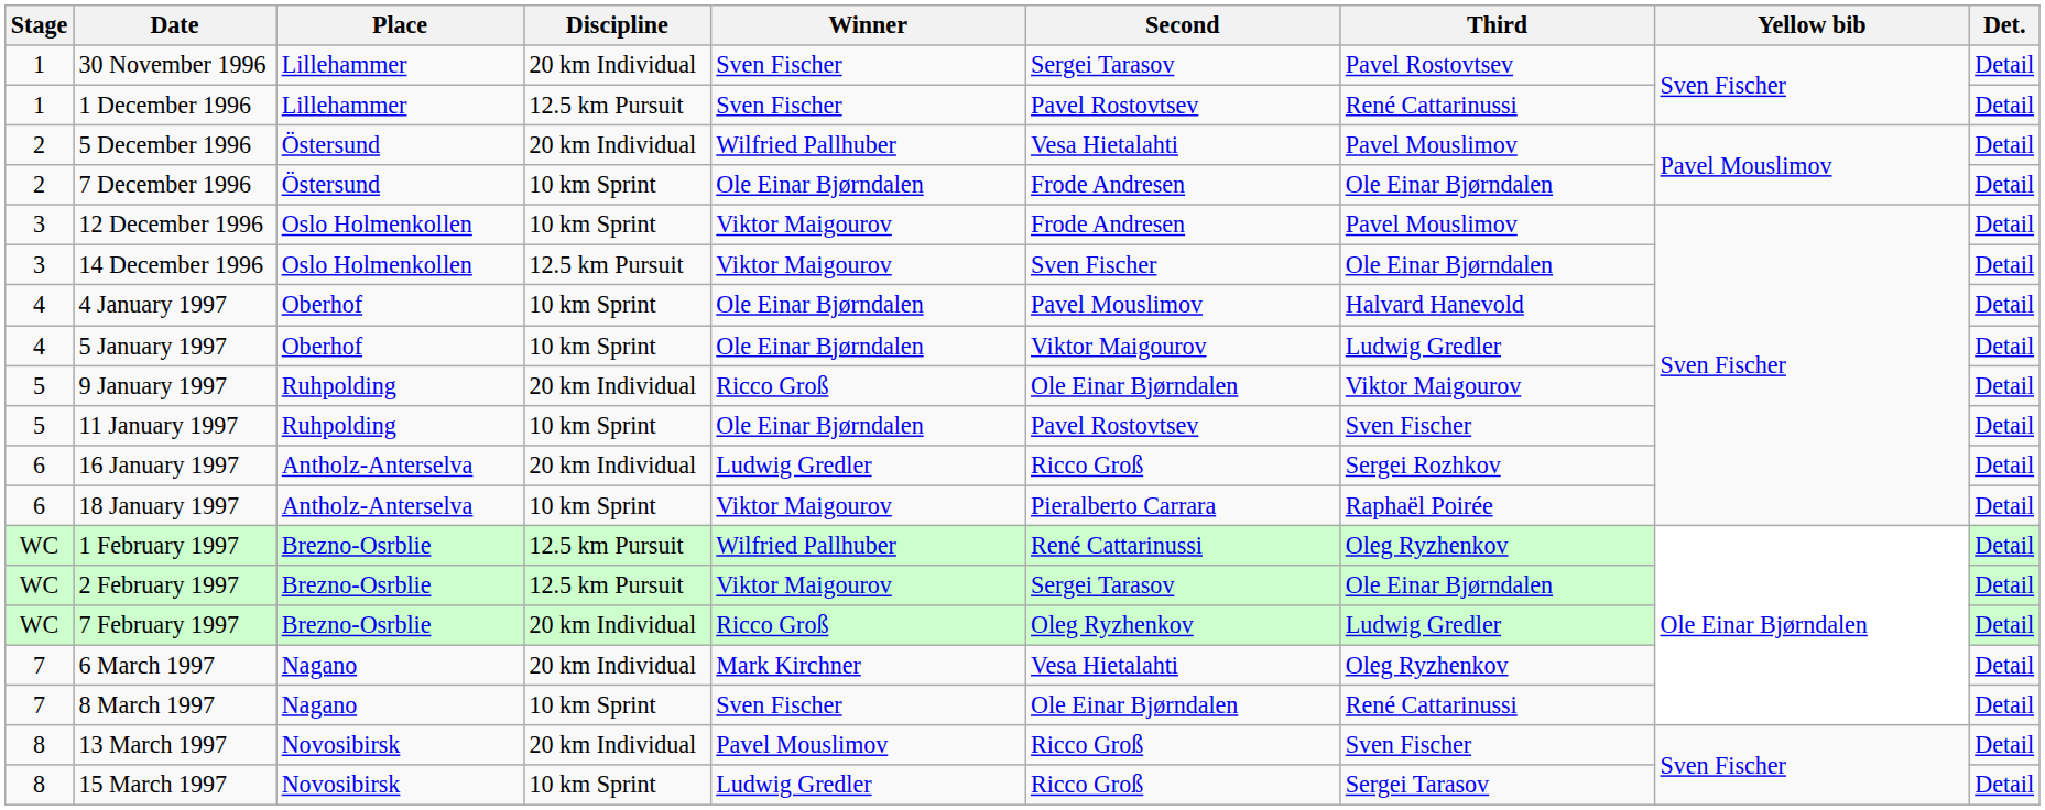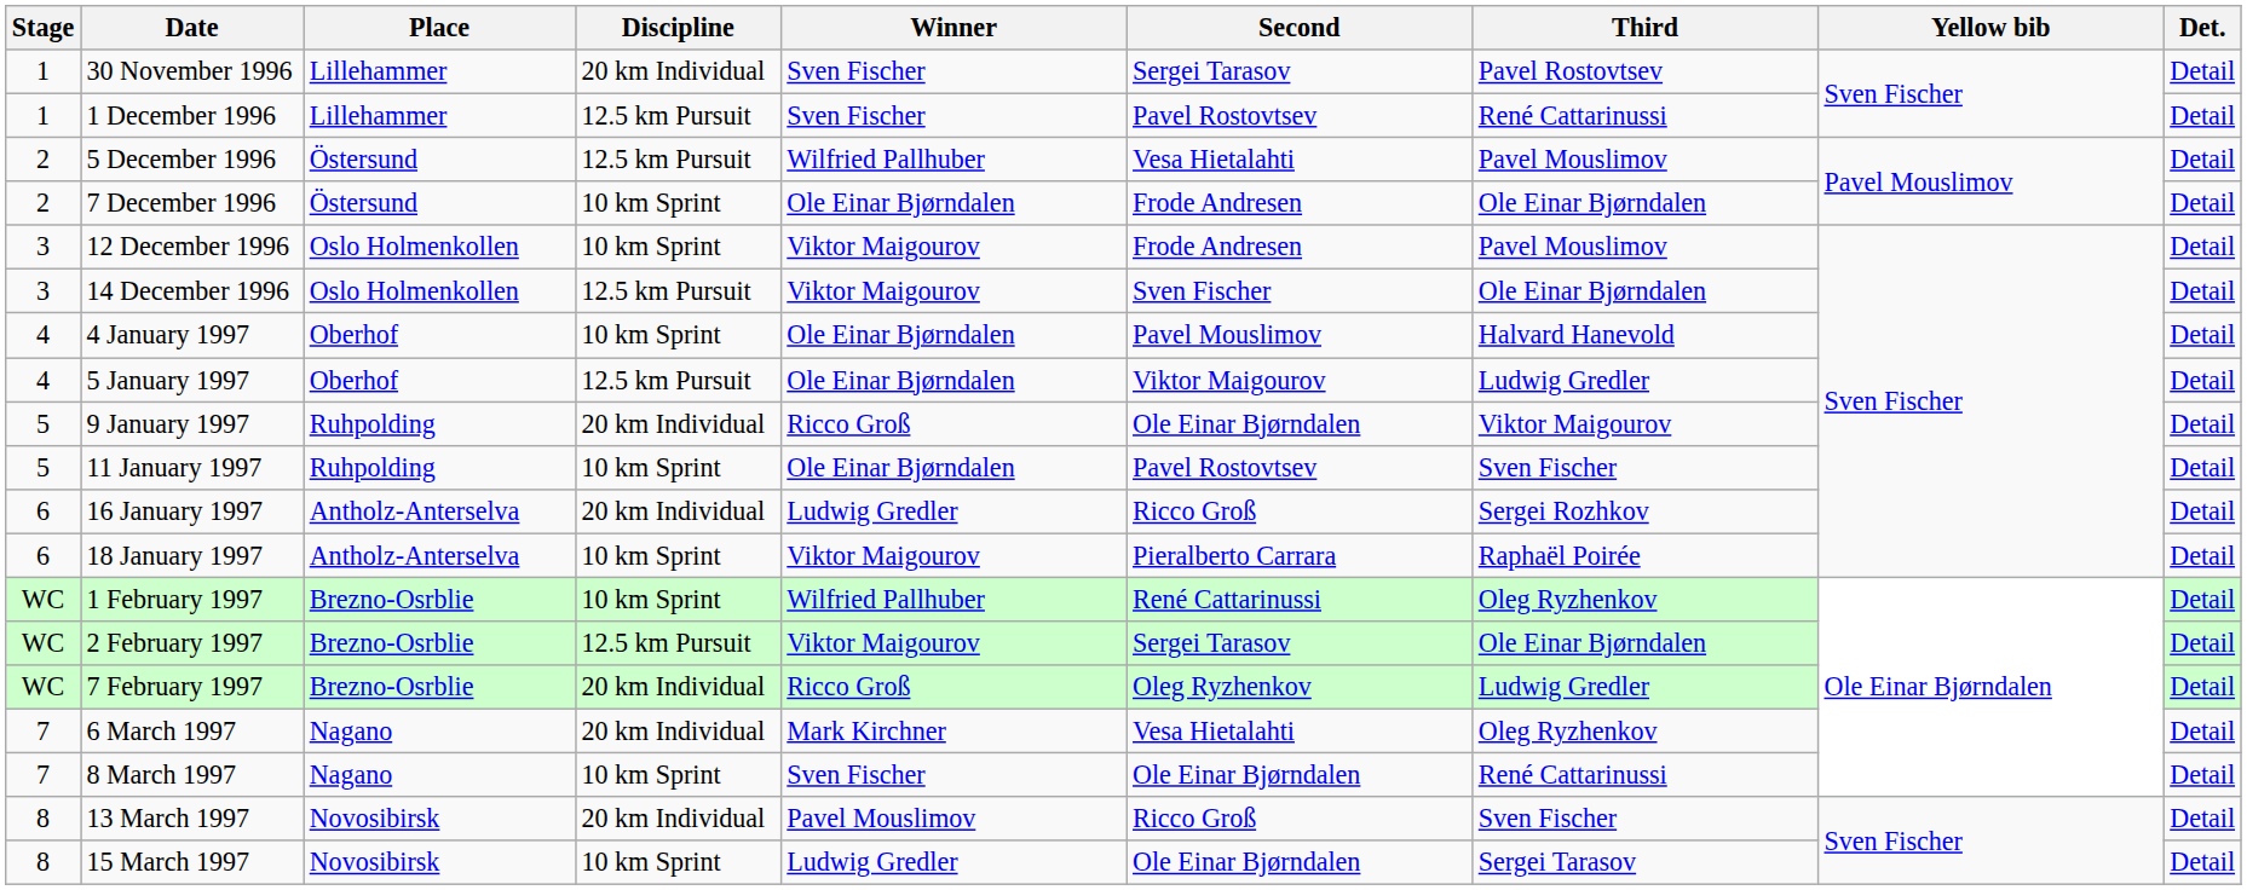 <table class="wikitable" style="font-size:95%;">
 <tr>
 <th width="10">Stage</th>
 <th width="120">Date</th>
 <th width="148">Place</th>
 <th width="110">Discipline</th>
 <th width="190">Winner</th>
 <th width="190">Second</th>
 <th width="190">Third</th>
 <th width="190">Yellow bib <br> </th>
 <th width="8">Det.</th>
 </tr>
 <tr>
 <td align=center>1</td>
 <td>30 November 1996</td>
 <td> <a href='#'>Lillehammer</a></td>
 <td>20 km Individual</td>
 <td> <a href='#'>Sven Fischer</a></td>
 <td> <a href='#'>Sergei Tarasov</a></td>
 <td> <a href='#'>Pavel Rostovtsev</a></td>
 <td rowspan="2"> <a href='#'>Sven Fischer</a></td>
 <td><a href='#'>Detail</a></td>
 </tr>
 <tr>
 <td align=center>1</td>
 <td>1 December 1996</td>
 <td> <a href='#'>Lillehammer</a></td>
 <td>12.5 km Pursuit</td>
 <td> <a href='#'>Sven Fischer</a></td>
 <td> <a href='#'>Pavel Rostovtsev</a></td>
 <td> <a href='#'>René Cattarinussi</a></td>
 <td><a href='#'>Detail</a></td>
 </tr>
 <tr>
 <td align=center>2</td>
 <td>5 December 1996</td>
 <td> <a href='#'>Östersund</a></td>
-<td>20 km Individual</td>
+<td>12.5 km Pursuit</td>
 <td> <a href='#'>Wilfried Pallhuber</a></td>
 <td> <a href='#'>Vesa Hietalahti</a></td>
 <td> <a href='#'>Pavel Mouslimov</a></td>
 <td rowspan="2"> <a href='#'>Pavel Mouslimov</a></td>
 <td><a href='#'>Detail</a></td>
 </tr>
 <tr>
 <td align=center>2</td>
 <td>7 December 1996</td>
 <td> <a href='#'>Östersund</a></td>
 <td>10 km Sprint</td>
 <td> <a href='#'>Ole Einar Bjørndalen</a></td>
 <td> <a href='#'>Frode Andresen</a></td>
 <td> <a href='#'>Ole Einar Bjørndalen</a></td>
 <td><a href='#'>Detail</a></td>
 </tr>
 <tr>
 <td align=center>3</td>
 <td>12 December 1996</td>
 <td> <a href='#'>Oslo Holmenkollen</a></td>
 <td>10 km Sprint</td>
 <td> <a href='#'>Viktor Maigourov</a></td>
 <td> <a href='#'>Frode Andresen</a></td>
 <td> <a href='#'>Pavel Mouslimov</a></td>
 <td rowspan="8"> <a href='#'>Sven Fischer</a></td>
 <td><a href='#'>Detail</a></td>
 </tr>
 <tr>
 <td align=center>3</td>
 <td>14 December 1996</td>
 <td> <a href='#'>Oslo Holmenkollen</a></td>
 <td>12.5 km Pursuit</td>
 <td> <a href='#'>Viktor Maigourov</a></td>
 <td> <a href='#'>Sven Fischer</a></td>
 <td> <a href='#'>Ole Einar Bjørndalen</a></td>
 <td><a href='#'>Detail</a></td>
 </tr>
 <tr>
 <td align=center>4</td>
 <td>4 January 1997</td>
 <td> <a href='#'>Oberhof</a></td>
 <td>10 km Sprint</td>
 <td> <a href='#'>Ole Einar Bjørndalen</a></td>
 <td> <a href='#'>Pavel Mouslimov</a></td>
 <td> <a href='#'>Halvard Hanevold</a></td>
 <td><a href='#'>Detail</a></td>
 </tr>
 <tr>
 <td align=center>4</td>
 <td>5 January 1997</td>
 <td> <a href='#'>Oberhof</a></td>
-<td>10 km Sprint</td>
+<td>12.5 km Pursuit</td>
 <td> <a href='#'>Ole Einar Bjørndalen</a></td>
 <td> <a href='#'>Viktor Maigourov</a></td>
 <td> <a href='#'>Ludwig Gredler</a></td>
 <td><a href='#'>Detail</a></td>
 </tr>
 <tr>
 <td align=center>5</td>
 <td>9 January 1997</td>
 <td> <a href='#'>Ruhpolding</a></td>
 <td>20 km Individual</td>
 <td> <a href='#'>Ricco Groß</a></td>
 <td> <a href='#'>Ole Einar Bjørndalen</a></td>
 <td> <a href='#'>Viktor Maigourov</a></td>
 <td><a href='#'>Detail</a></td>
 </tr>
 <tr>
 <td align=center>5</td>
 <td>11 January 1997</td>
 <td> <a href='#'>Ruhpolding</a></td>
 <td>10 km Sprint</td>
 <td> <a href='#'>Ole Einar Bjørndalen</a></td>
 <td> <a href='#'>Pavel Rostovtsev</a></td>
 <td> <a href='#'>Sven Fischer</a></td>
 <td><a href='#'>Detail</a></td>
 </tr>
 <tr>
 <td align=center>6</td>
 <td>16 January 1997</td>
 <td> <a href='#'>Antholz-Anterselva</a></td>
 <td>20 km Individual</td>
 <td> <a href='#'>Ludwig Gredler</a></td>
 <td> <a href='#'>Ricco Groß</a></td>
 <td> <a href='#'>Sergei Rozhkov</a></td>
 <td><a href='#'>Detail</a></td>
 </tr>
 <tr>
 <td align=center>6</td>
 <td>18 January 1997</td>
 <td> <a href='#'>Antholz-Anterselva</a></td>
 <td>10 km Sprint</td>
 <td> <a href='#'>Viktor Maigourov</a></td>
 <td> <a href='#'>Pieralberto Carrara</a></td>
 <td> <a href='#'>Raphaël Poirée</a></td>
 <td><a href='#'>Detail</a></td>
 </tr>
 <tr style="background:#CCFFCC">
 <td align=center>WC</td>
 <td>1 February 1997</td>
 <td> <a href='#'>Brezno-Osrblie</a></td>
-<td>12.5 km Pursuit</td>
+<td>10 km Sprint</td>
 <td> <a href='#'>Wilfried Pallhuber</a></td>
 <td> <a href='#'>René Cattarinussi</a></td>
 <td> <a href='#'>Oleg Ryzhenkov</a></td>
 <td rowspan="5" style="background:white"> <a href='#'>Ole Einar Bjørndalen</a></td>
 <td><a href='#'>Detail</a></td>
 </tr>
 <tr style="background:#CCFFCC">
 <td align=center>WC</td>
 <td>2 February 1997</td>
 <td> <a href='#'>Brezno-Osrblie</a></td>
 <td>12.5 km Pursuit</td>
 <td> <a href='#'>Viktor Maigourov</a></td>
 <td> <a href='#'>Sergei Tarasov</a></td>
 <td> <a href='#'>Ole Einar Bjørndalen</a></td>
 <td><a href='#'>Detail</a></td>
 </tr>
 <tr style="background:#CCFFCC">
 <td align=center>WC</td>
 <td>7 February 1997</td>
 <td> <a href='#'>Brezno-Osrblie</a></td>
 <td>20 km Individual</td>
 <td> <a href='#'>Ricco Groß</a></td>
 <td> <a href='#'>Oleg Ryzhenkov</a></td>
 <td> <a href='#'>Ludwig Gredler</a></td>
 <td><a href='#'>Detail</a></td>
 </tr>
 <tr>
 <td align=center>7</td>
 <td>6 March 1997</td>
 <td> <a href='#'>Nagano</a></td>
 <td>20 km Individual</td>
 <td> <a href='#'>Mark Kirchner</a></td>
 <td> <a href='#'>Vesa Hietalahti</a></td>
 <td> <a href='#'>Oleg Ryzhenkov</a></td>
 <td><a href='#'>Detail</a></td>
 </tr>
 <tr>
 <td align=center>7</td>
 <td>8 March 1997</td>
 <td> <a href='#'>Nagano</a></td>
 <td>10 km Sprint</td>
 <td> <a href='#'>Sven Fischer</a></td>
 <td> <a href='#'>Ole Einar Bjørndalen</a></td>
 <td> <a href='#'>René Cattarinussi</a></td>
 <td><a href='#'>Detail</a></td>
 </tr>
 <tr>
 <td align=center>8</td>
 <td>13 March 1997</td>
 <td> <a href='#'>Novosibirsk</a></td>
 <td>20 km Individual</td>
 <td> <a href='#'>Pavel Mouslimov</a></td>
 <td> <a href='#'>Ricco Groß</a></td>
 <td> <a href='#'>Sven Fischer</a></td>
 <td rowspan="2"> <a href='#'>Sven Fischer</a></td>
 <td><a href='#'>Detail</a></td>
 </tr>
 <tr>
 <td align=center>8</td>
 <td>15 March 1997</td>
 <td> <a href='#'>Novosibirsk</a></td>
 <td>10 km Sprint</td>
 <td> <a href='#'>Ludwig Gredler</a></td>
-<td> <a href='#'>Ricco Groß</a></td>
+<td> <a href='#'>Ole Einar Bjørndalen</a></td>
 <td> <a href='#'>Sergei Tarasov</a></td>
 <td><a href='#'>Detail</a></td>
 </tr>
 </table>
